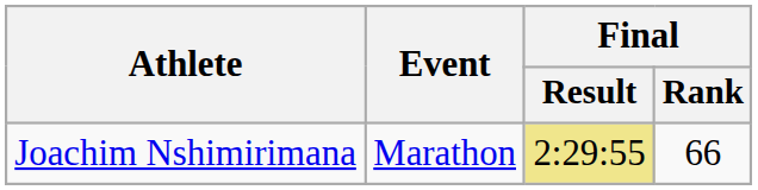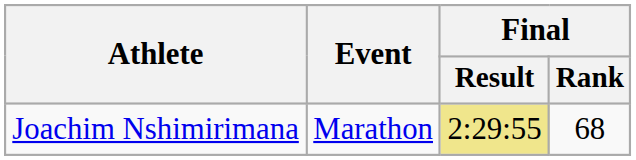 <table class=wikitable style="font-size:90%">
 <tr>
 <th rowspan="2">Athlete</th>
 <th rowspan="2">Event</th>
 <th colspan="2">Final</th>
 </tr>
 <tr style="font-size:95%">
 <th>Result</th>
 <th>Rank</th>
 </tr>
 <tr align=center>
 <td align=left><a href='#'>Joachim Nshimirimana</a></td>
 <td align=left><a href='#'>Marathon</a></td>
 <td style="background: khaki;">2:29:55</td>
-<td>66</td>
+<td>68</td>
 </tr>
 </table>
